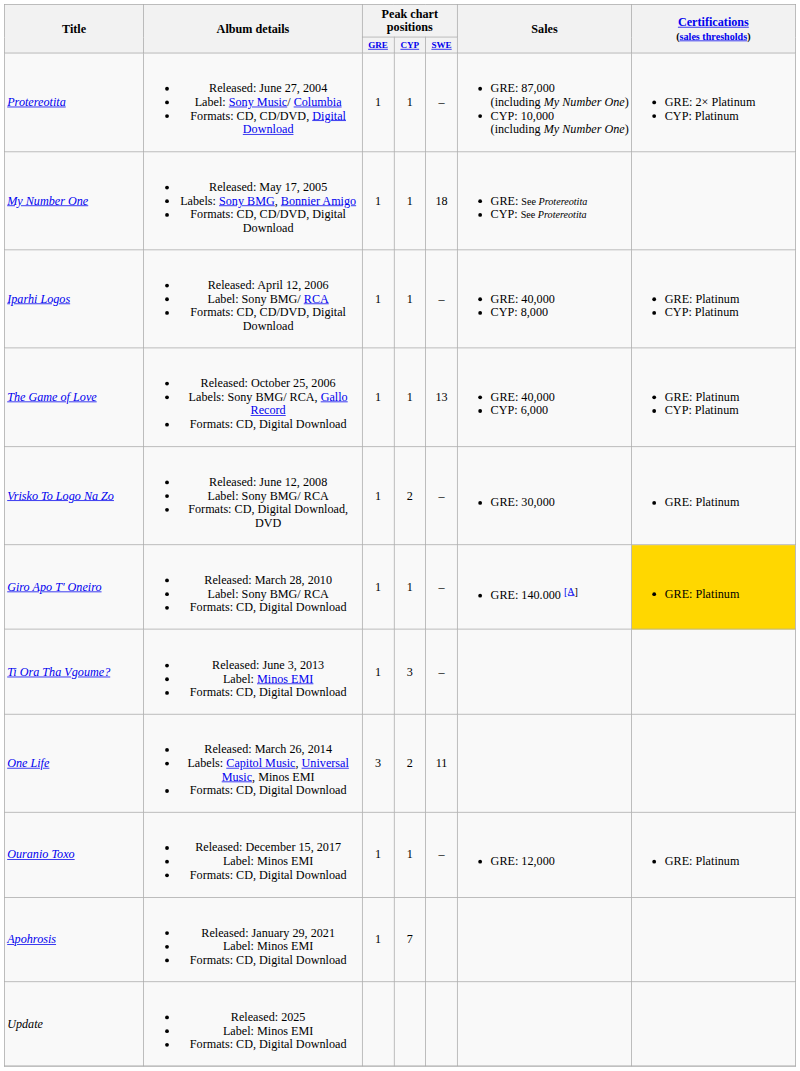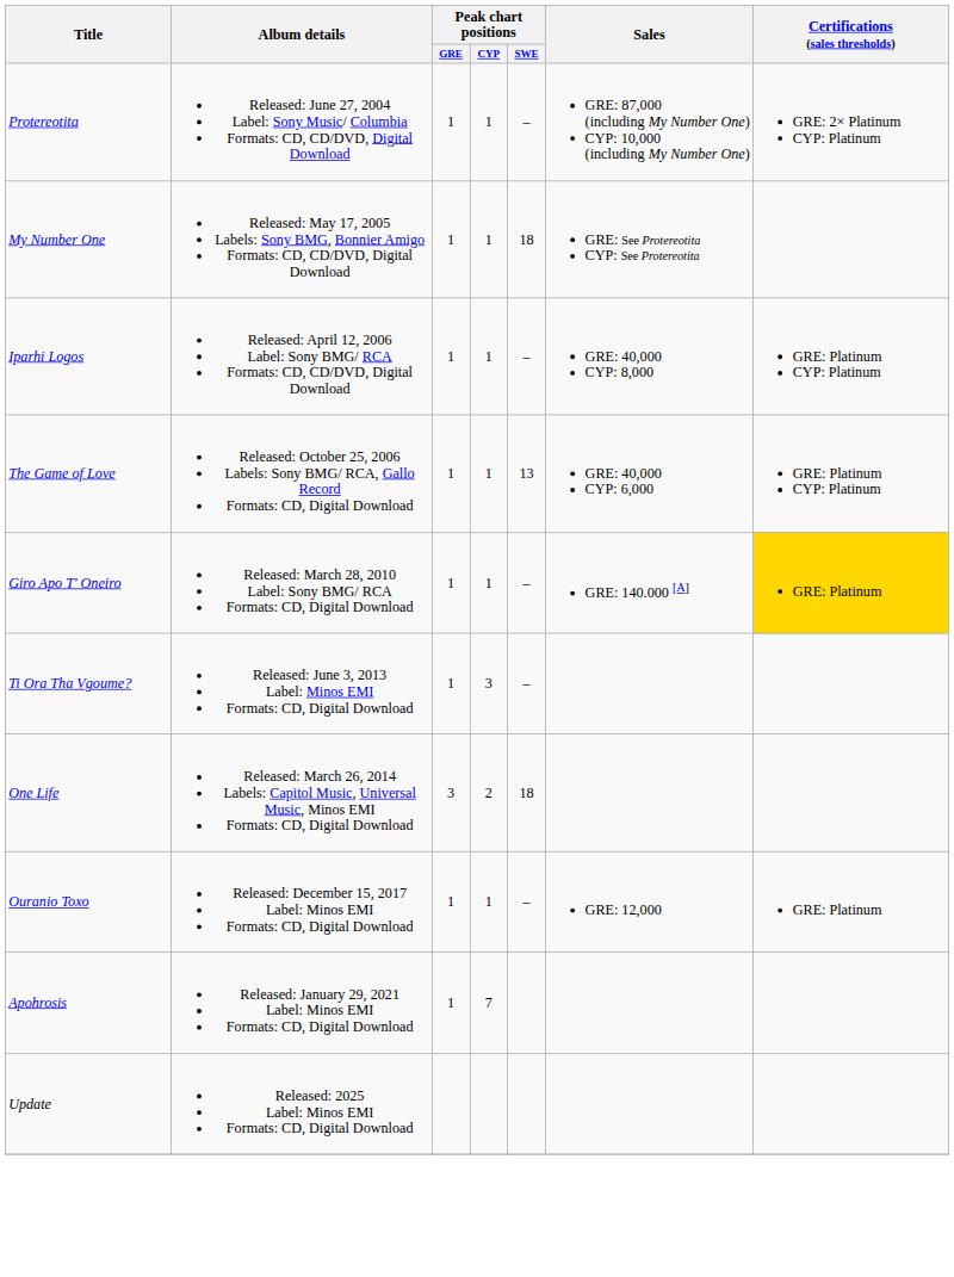 <table class="wikitable" style="text-align:center;">
 <tr>
 <th scope="col" rowspan="2" style="width:11em;">Title</th>
 <th rowspan="2" style="width:280px;">Album details</th>
 <th colspan="3">Peak chart positions</th>
 <th rowspan="2">Sales</th>
 <th scope="col" rowspan="2" style="width:13em;"><a href='#'>Certifications</a><br><small>(<a href='#'>sales thresholds</a>)</small></th>
 </tr>
 <tr>
 <th style="width:3em;font-size:75%"><a href='#'>GRE</a></th>
 <th style="width:3em;font-size:75%"><a href='#'>CYP</a></th>
 <th style="width:3em;font-size:75%"><a href='#'>SWE</a><br></th>
 </tr>
 <tr>
 <td align="left"><em><a href='#'>Protereotita</a></em></td>
 <td><br><ul><li>Released: June 27, 2004</li><li>Label: <a href='#'>Sony Music</a>/ <a href='#'>Columbia</a></li><li>Formats: CD, CD/DVD, <a href='#'>Digital Download</a></li></ul></td>
 <td>1</td>
 <td>1</td>
 <td>–</td>
 <td align="left"><br><ul><li>GRE: 87,000 <br><span>(including <em>My Number One</em>)</span></li><li>CYP: 10,000 <br><span>(including <em>My Number One</em>)</span></li></ul></td>
 <td align="left"><br><ul><li>GRE: 2× Platinum</li><li>CYP: Platinum</li></ul></td>
 </tr>
 <tr>
 <td align="left"><em><a href='#'>My Number One</a></em></td>
 <td><br><ul><li>Released: May 17, 2005</li><li>Labels: <a href='#'>Sony BMG</a>, <a href='#'>Bonnier Amigo</a></li><li>Formats: CD, CD/DVD, Digital Download</li></ul></td>
 <td>1</td>
 <td>1</td>
 <td>18</td>
 <td align="left"><br><ul><li>GRE: <small>See <em>Protereotita</em></small></li><li>CYP: <small>See <em>Protereotita</em></small></li></ul></td>
 <td align="left"></td>
 </tr>
 <tr>
 <td align="left"><em><a href='#'>Iparhi Logos</a></em></td>
 <td><br><ul><li>Released: April 12, 2006</li><li>Label: Sony BMG/ <a href='#'>RCA</a></li><li>Formats: CD, CD/DVD, Digital Download</li></ul></td>
 <td>1</td>
 <td>1</td>
 <td>–</td>
 <td align="left"><br><ul><li>GRE: 40,000</li><li>CYP: 8,000</li></ul></td>
 <td align="left"><br><ul><li>GRE: Platinum</li><li>CYP: Platinum</li></ul></td>
 </tr>
 <tr>
 <td align="left"><em><a href='#'>The Game of Love</a></em></td>
 <td><br><ul><li>Released: October 25, 2006</li><li>Labels: Sony BMG/ RCA, <a href='#'>Gallo Record</a></li><li>Formats: CD, Digital Download</li></ul></td>
 <td>1</td>
 <td>1</td>
 <td>13</td>
 <td align="left"><br><ul><li>GRE: 40,000</li><li>CYP: 6,000</li></ul></td>
 <td align="left"><br><ul><li>GRE: Platinum</li><li>CYP: Platinum</li></ul></td>
 </tr>
 <tr>
-<td align="left"><em><a href='#'>Vrisko To Logo Na Zo</a></em></td>
-<td><br><ul><li>Released: June 12, 2008</li><li>Label: Sony BMG/ RCA</li><li>Formats: CD, Digital Download, DVD</li></ul></td>
-<td>1</td>
-<td>2</td>
-<td>–</td>
-<td align="left"><br><ul><li>GRE: 30,000</li></ul></td>
-<td align="left"><br><ul><li>GRE: Platinum</li></ul></td>
-</tr>
-<tr>
 <td align="left"><em><a href='#'>Giro Apo T' Oneiro</a></em></td>
 <td><br><ul><li>Released: March 28, 2010</li><li>Label: Sony BMG/ RCA</li><li>Formats: CD, Digital Download</li></ul></td>
 <td>1</td>
 <td>1</td>
 <td>–</td>
 <td align="left"><br><ul><li>GRE: 140.000 <sup><a href='#'>[A</a>]</sup></li></ul></td>
 <td align="left" style="background: gold;"><br><ul><li>GRE: Platinum</li></ul></td>
 </tr>
 <tr>
 <td align="left"><em><a href='#'>Ti Ora Tha Vgoume?</a></em></td>
 <td><br><ul><li>Released: June 3, 2013</li><li>Label: <a href='#'>Minos EMI</a></li><li>Formats: CD, Digital Download</li></ul></td>
 <td>1</td>
 <td>3</td>
 <td>–</td>
 <td align="left"></td>
 <td align="left"></td>
 </tr>
 <tr>
 <td align="left"><em><a href='#'>One Life</a></em></td>
 <td><br><ul><li>Released: March 26, 2014</li><li>Labels: <a href='#'>Capitol Music</a>, <a href='#'>Universal Music</a>, Minos EMI</li><li>Formats: CD, Digital Download</li></ul></td>
 <td>3</td>
 <td>2</td>
-<td>11</td>
+<td>18</td>
 <td align="left"></td>
 <td align="left"></td>
 </tr>
 <tr>
 <td align="left"><em><a href='#'>Ouranio Toxo</a></em></td>
 <td><br><ul><li>Released: December 15, 2017</li><li>Label: Minos EMI</li><li>Formats: CD, Digital Download</li></ul></td>
 <td>1</td>
 <td>1</td>
 <td>–</td>
 <td align="left"><br><ul><li>GRE: 12,000</li></ul></td>
 <td align="left"><br><ul><li>GRE: Platinum</li></ul></td>
 </tr>
 <tr>
 <td align="left"><em><a href='#'>Apohrosis</a></em></td>
 <td><br><ul><li>Released: January 29, 2021</li><li>Label: Minos EMI</li><li>Formats: CD, Digital Download</li></ul></td>
 <td>1</td>
 <td>7</td>
 <td></td>
 <td align="left"></td>
 <td align="left"></td>
 </tr>
 <tr>
 <td align="left"><em>Update</em></td>
 <td><br><ul><li>Released: 2025</li><li>Label: Minos EMI</li><li>Formats: CD, Digital Download</li></ul></td>
 <td></td>
 <td></td>
 <td></td>
 <td align="left"></td>
 <td align="left"></td>
 </tr>
 <tr>
 </tr>
 </table>
